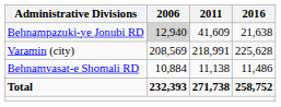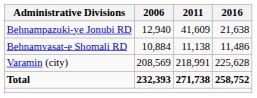 <table class="wikitable">
 <tr>
 <th>Administrative Divisions</th>
 <th>2006</th>
 <th>2011</th>
 <th>2016</th>
 </tr>
 <tr>
 <td><a href='#'>Behnampazuki-ye Jonubi RD</a></td>
-<td style="background: lightgrey; text-align: right;">12,940</td>
+<td style="text-align: right;">12,940</td>
 <td style="text-align: right;">41,609</td>
 <td style="text-align: right;">21,638</td>
+</tr>
+<tr>
+<td><a href='#'>Behnamvasat-e Shomali RD</a></td>
+<td style="text-align: right;">10,884</td>
+<td style="text-align: right;">11,138</td>
+<td style="text-align: right;">11,486</td>
 </tr>
 <tr>
 <td><a href='#'>Varamin</a> (city)</td>
 <td style="text-align: right;">208,569</td>
 <td style="text-align: right;">218,991</td>
 <td style="text-align: right;">225,628</td>
-</tr>
-<tr>
-<td><a href='#'>Behnamvasat-e Shomali RD</a></td>
-<td style="text-align: right;">10,884</td>
-<td style="text-align: right;">11,138</td>
-<td style="text-align: right;">11,486</td>
 </tr>
 <tr>
 <td><strong>Total</strong></td>
 <td style="text-align: right;"><strong>232,393</strong></td>
 <td style="text-align: right;"><strong>271,738</strong></td>
 <td style="text-align: right;"><strong>258,752</strong></td>
 </tr>
 <tr>
 <td colspan=4></td>
 </tr>
 </table>
